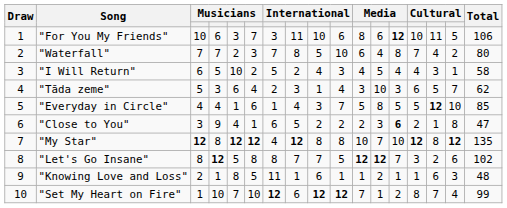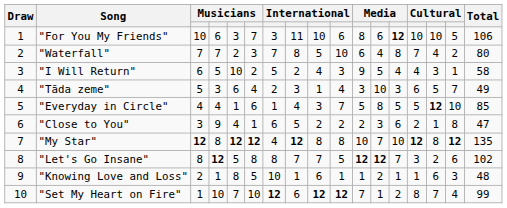 <table class="wikitable plainrowheaders" style="margin: 1em auto 1em auto; text-align:center;">
 <tr>
 <th rowspan="2">Draw</th>
 <th rowspan="2">Song</th>
 <th colspan="4">Musicians</th>
 <th colspan="4">International</th>
 <th colspan="3">Media</th>
 <th colspan="3">Cultural</th>
 <th rowspan="2">Total</th>
 </tr>
 <tr>
 <th></th>
 <th></th>
 <th></th>
 <th></th>
 <th></th>
 <th></th>
 <th></th>
 <th></th>
 <th></th>
 <th></th>
 <th></th>
 <th></th>
 <th></th>
 <th></th>
 </tr>
 <tr>
 <td>1</td>
 <td align="left">"For You My Friends"</td>
 <td>10</td>
 <td>6</td>
 <td>3</td>
 <td>7</td>
 <td>3</td>
 <td>11</td>
 <td>10</td>
 <td>6</td>
 <td>8</td>
 <td>6</td>
 <td><strong>12</strong></td>
 <td>10</td>
-<td>11</td>
+<td>10</td>
 <td>5</td>
 <td>106</td>
 </tr>
 <tr>
 <td>2</td>
 <td align="left">"Waterfall"</td>
 <td>7</td>
 <td>7</td>
 <td>2</td>
 <td>3</td>
 <td>7</td>
 <td>8</td>
 <td>5</td>
 <td>10</td>
 <td>6</td>
 <td>4</td>
 <td>8</td>
 <td>7</td>
 <td>4</td>
 <td>2</td>
 <td>80</td>
 </tr>
 <tr>
 <td>3</td>
 <td align="left">"I Will Return"</td>
 <td>6</td>
 <td>5</td>
 <td>10</td>
 <td>2</td>
 <td>5</td>
 <td>2</td>
 <td>4</td>
 <td>3</td>
-<td>4</td>
+<td>9</td>
 <td>5</td>
 <td>4</td>
 <td>4</td>
 <td>3</td>
 <td>1</td>
 <td>58</td>
 </tr>
 <tr>
 <td>4</td>
 <td align="left">"Tāda zeme"</td>
 <td>5</td>
 <td>3</td>
 <td>6</td>
 <td>4</td>
 <td>2</td>
 <td>3</td>
 <td>1</td>
 <td>4</td>
 <td>3</td>
 <td>10</td>
 <td>3</td>
 <td>6</td>
 <td>5</td>
 <td>7</td>
-<td>62</td>
+<td>49</td>
 </tr>
 <tr>
 <td>5</td>
 <td align="left">"Everyday in Circle"</td>
 <td>4</td>
 <td>4</td>
 <td>1</td>
 <td>6</td>
 <td>1</td>
 <td>4</td>
 <td>3</td>
 <td>7</td>
 <td>5</td>
 <td>8</td>
 <td>5</td>
 <td>5</td>
 <td><strong>12</strong></td>
 <td>10</td>
 <td>85</td>
 </tr>
 <tr>
 <td>6</td>
 <td align="left">"Close to You"</td>
 <td>3</td>
 <td>9</td>
 <td>4</td>
 <td>1</td>
 <td>6</td>
 <td>5</td>
 <td>2</td>
 <td>2</td>
 <td>2</td>
 <td>3</td>
-<td><strong>6</strong></td>
+<td>6</td>
 <td>2</td>
 <td>1</td>
 <td>8</td>
 <td>47</td>
 </tr>
 <tr>
 <td>7</td>
 <td align="left">"My Star"</td>
 <td><strong>12</strong></td>
 <td>8</td>
 <td><strong>12</strong></td>
 <td><strong>12</strong></td>
 <td>4</td>
 <td><strong>12</strong></td>
 <td>8</td>
 <td>8</td>
 <td>10</td>
 <td>7</td>
 <td>10</td>
 <td><strong>12</strong></td>
 <td>8</td>
 <td><strong>12</strong></td>
 <td>135</td>
 </tr>
 <tr>
 <td>8</td>
 <td align="left">"Let's Go Insane"</td>
 <td>8</td>
 <td><strong>12</strong></td>
 <td>5</td>
 <td>8</td>
 <td>8</td>
 <td>7</td>
 <td>7</td>
 <td>5</td>
 <td><strong>12</strong></td>
 <td><strong>12</strong></td>
 <td>7</td>
 <td>3</td>
 <td>2</td>
 <td>6</td>
 <td>102</td>
 </tr>
 <tr>
 <td>9</td>
 <td align="left">"Knowing Love and Loss"</td>
 <td>2</td>
 <td>1</td>
 <td>8</td>
 <td>5</td>
-<td>11</td>
+<td>10</td>
 <td>1</td>
 <td>6</td>
 <td>1</td>
 <td>1</td>
 <td>2</td>
 <td>1</td>
 <td>1</td>
 <td>6</td>
 <td>3</td>
 <td>48</td>
 </tr>
 <tr>
 <td>10</td>
 <td align="left">"Set My Heart on Fire"</td>
 <td>1</td>
 <td>10</td>
 <td>7</td>
 <td>10</td>
 <td><strong>12</strong></td>
 <td>6</td>
 <td><strong>12</strong></td>
 <td><strong>12</strong></td>
 <td>7</td>
 <td>1</td>
 <td>2</td>
 <td>8</td>
 <td>7</td>
 <td>4</td>
 <td>99</td>
 </tr>
 </table>
